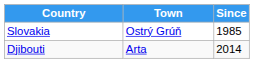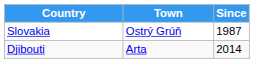 <table class="wikitable" "text-align:left;font-size:100%;"|>
 <tr>
 <th style="background:#39e; color:white; height:17px; width:160px;">Country</th>
 <th ! style="background:#39e; color:white; width:120px;">Town</th>
 <th ! style="background:#39e; color:white; width:40px;">Since</th>
 </tr>
 <tr style="color:black; background:white;">
 <td ! !> <a href='#'>Slovakia</a></td>
 <td ! !> <a href='#'>Ostrý Grúň</a></td>
-<td ! !>1985</td>
+<td ! !>1987</td>
 </tr>
 <tr>
 <td ! !> <a href='#'>Djibouti</a></td>
 <td ! !> <a href='#'>Arta</a></td>
 <td ! !>2014</td>
 </tr>
 </table>
